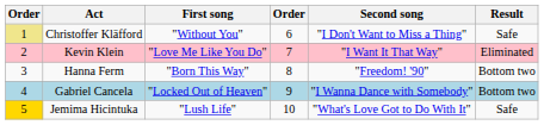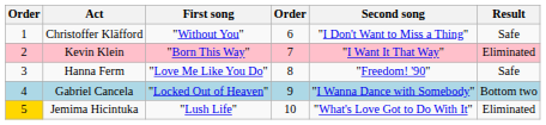 <table class="wikitable plainrowheaders" style="text-align:center;">
 <tr>
 <th>Order</th>
 <th>Act</th>
 <th>First song</th>
 <th>Order</th>
 <th>Second song</th>
 <th>Result</th>
 </tr>
 <tr>
-<td style="background: khaki;">1</td>
+<td>1</td>
 <td>Christoffer Kläfford</td>
 <td>"<a href='#'>Without You</a>"</td>
 <td>6</td>
 <td>"<a href='#'>I Don't Want to Miss a Thing</a>"</td>
 <td>Safe</td>
 </tr>
 <tr style="background:pink;">
 <td>2</td>
 <td>Kevin Klein</td>
-<td>"<a href='#'>Love Me Like You Do</a>"</td>
+<td>"<a href='#'>Born This Way</a>"</td>
 <td>7</td>
 <td>"<a href='#'>I Want It That Way</a>"</td>
 <td>Eliminated</td>
 </tr>
 <tr>
 <td>3</td>
 <td>Hanna Ferm</td>
-<td>"<a href='#'>Born This Way</a>"</td>
+<td>"<a href='#'>Love Me Like You Do</a>"</td>
 <td>8</td>
 <td>"<a href='#'>Freedom! '90</a>"</td>
-<td>Bottom two</td>
+<td>Safe</td>
 </tr>
 <tr style="background:lightblue;">
 <td>4</td>
 <td>Gabriel Cancela</td>
 <td>"<a href='#'>Locked Out of Heaven</a>"</td>
 <td>9</td>
 <td>"<a href='#'>I Wanna Dance with Somebody</a>"</td>
 <td>Bottom two</td>
 </tr>
 <tr>
 <td style="background: gold;">5</td>
 <td>Jemima Hicintuka</td>
 <td>"<a href='#'>Lush Life</a>"</td>
 <td>10</td>
 <td>"<a href='#'>What's Love Got to Do With It</a>"</td>
-<td>Safe</td>
+<td>Eliminated</td>
 </tr>
 </table>
